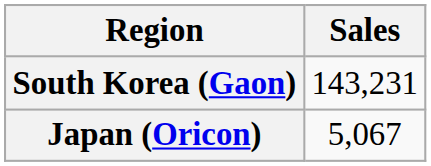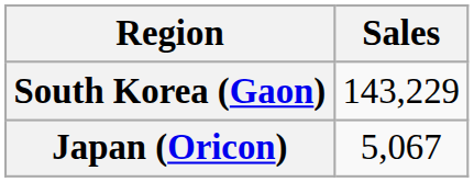 <table class="wikitable sortable plainrowheaders" style="text-align:center">
 <tr>
 <th scope="col">Region</th>
 <th scope="col">Sales</th>
 </tr>
 <tr>
 <th scope="row">South Korea (<a href='#'>Gaon</a>)<br></th>
-<td>143,231</td>
+<td>143,229</td>
 </tr>
 <tr>
 <th scope="row">Japan (<a href='#'>Oricon</a>)</th>
 <td>5,067</td>
 </tr>
 </table>
